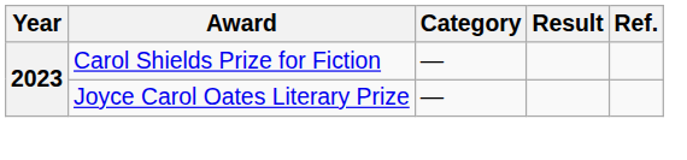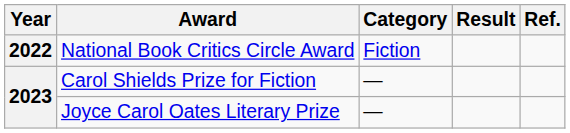 <table class="wikitable sortable">
 <tr>
 <th>Year</th>
 <th>Award</th>
 <th>Category</th>
 <th>Result</th>
 <th>Ref.</th>
+</tr>
+<tr>
+<th>2022</th>
+<td><a href='#'>National Book Critics Circle Award</a></td>
+<td><a href='#'>Fiction</a></td>
+<td></td>
+<td></td>
 </tr>
 <tr>
 <th rowspan="2">2023</th>
 <td><a href='#'>Carol Shields Prize for Fiction</a></td>
 <td>—</td>
 <td></td>
 <td></td>
 </tr>
 <tr>
 <td><a href='#'>Joyce Carol Oates Literary Prize</a></td>
 <td>—</td>
 <td></td>
 <td></td>
 </tr>
 </table>
